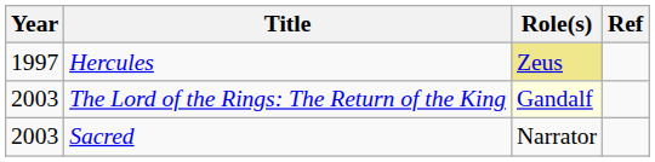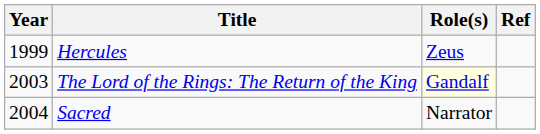 <table class="wikitable plainrowheaders sortable">
 <tr>
 <th scope="col">Year</th>
 <th scope="col">Title</th>
 <th scope="col">Role(s)</th>
 <th scope="col" class="unsortable">Ref</th>
 </tr>
 <tr>
-<td>1997</td>
+<td>1999</td>
 <td><em><a href='#'>Hercules</a></em></td>
-<td style="background: khaki;"><a href='#'>Zeus</a></td>
+<td><a href='#'>Zeus</a></td>
 <td></td>
 </tr>
 <tr>
 <td>2003</td>
 <td><em><a href='#'>The Lord of the Rings: The Return of the King</a></em></td>
 <td style="background: lightyellow;"><a href='#'>Gandalf</a></td>
 <td></td>
 </tr>
 <tr>
-<td>2003</td>
+<td>2004</td>
 <td><em><a href='#'>Sacred</a></em></td>
 <td>Narrator</td>
 <td></td>
 </tr>
 </table>
